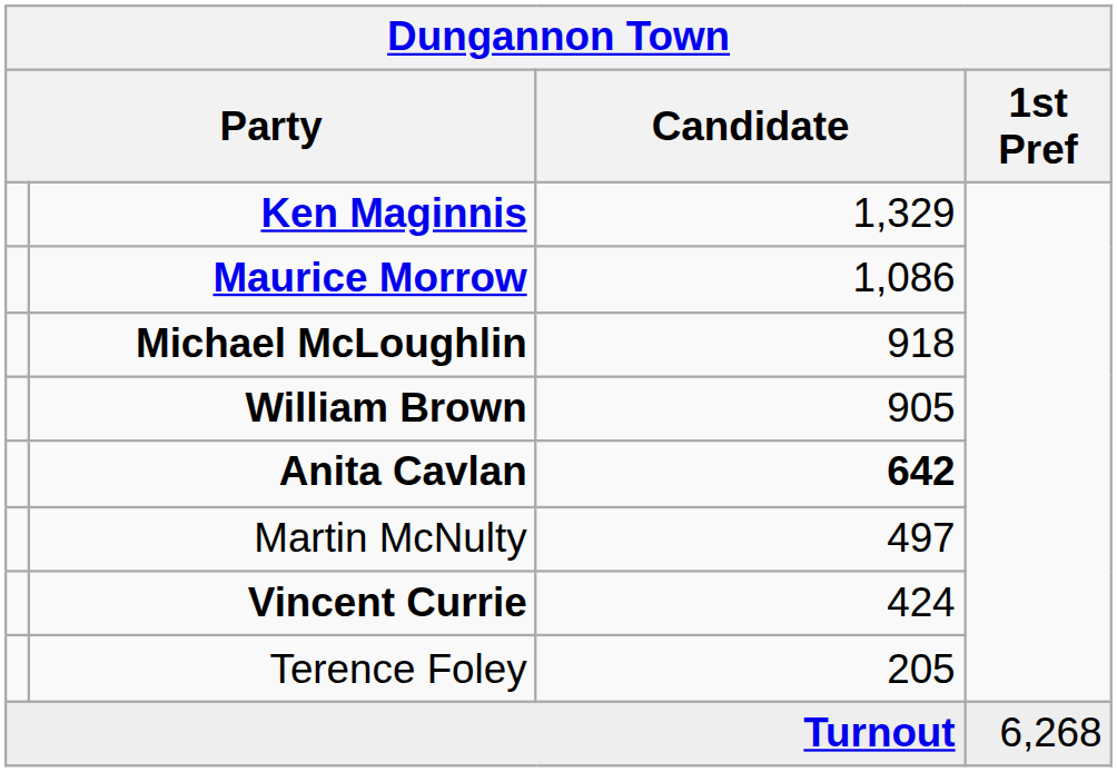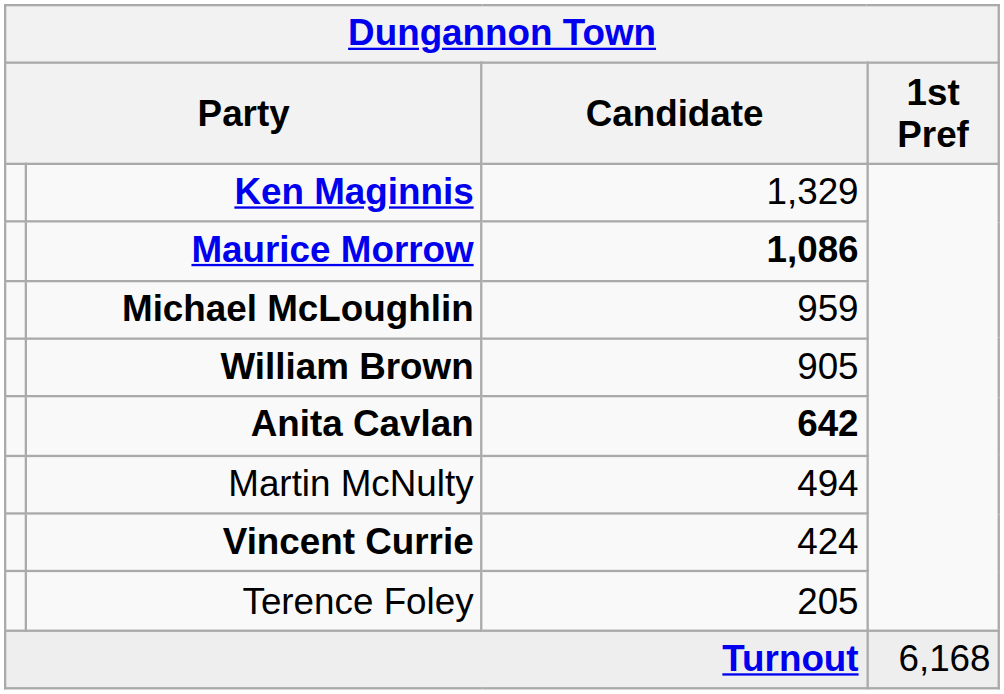 <table class="wikitable">
 <tr>
 <th colspan="4" align="center"><a href='#'>Dungannon Town</a></th>
 </tr>
 <tr>
 <th colspan="2" align="center" width=200>Party</th>
 <th width=160>Candidate</th>
 <th width=50>1st Pref</th>
 </tr>
 <tr>
 <td></td>
 <td align="right"><strong><a href='#'>Ken Maginnis</a></strong></td>
 <td align="right">1,329</td>
 </tr>
 <tr>
 <td></td>
 <td align="right"><strong><a href='#'>Maurice Morrow</a></strong></td>
-<td align="right">1,086</td>
+<td align="right"><strong>1,086</strong></td>
 </tr>
 <tr>
 <td></td>
 <td align="right"><strong>Michael McLoughlin</strong></td>
-<td align="right">918</td>
+<td align="right">959</td>
 </tr>
 <tr>
 <td></td>
 <td align="right"><strong>William Brown</strong></td>
 <td align="right">905</td>
 </tr>
 <tr>
 <td></td>
 <td align="right"><strong>Anita Cavlan</strong></td>
 <td align="right"><strong>642</strong></td>
 </tr>
 <tr>
 <td></td>
 <td align="right">Martin McNulty</td>
-<td align="right">497</td>
+<td align="right">494</td>
 </tr>
 <tr>
 <td></td>
 <td align="right"><strong>Vincent Currie</strong></td>
 <td align="right">424</td>
 </tr>
 <tr>
 <td></td>
 <td align="right">Terence Foley</td>
 <td align="right">205</td>
 </tr>
 <tr bgcolor="EEEEEE">
 <td colspan=3 align="right"><strong><a href='#'>Turnout</a></strong></td>
-<td align="right">6,268</td>
+<td align="right">6,168</td>
 </tr>
 </table>
